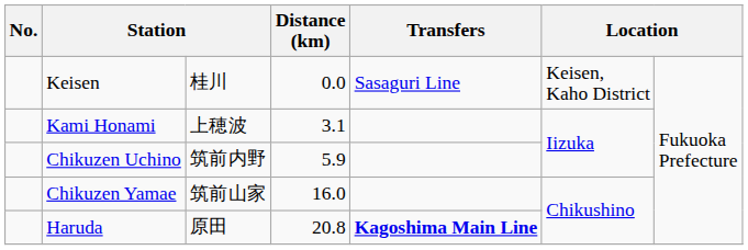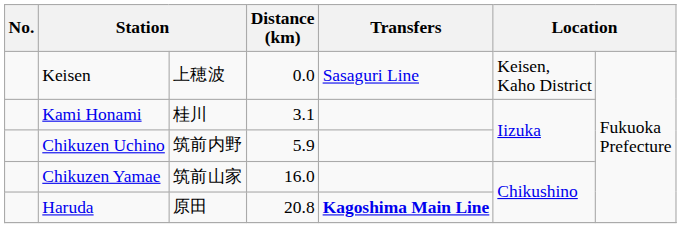 <table class=wikitable>
 <tr>
 <th>No.</th>
 <th colspan="2">Station</th>
 <th>Distance<br>(km)</th>
 <th>Transfers</th>
 <th colspan="2">Location</th>
 </tr>
 <tr>
 <td></td>
 <td>Keisen</td>
-<td>桂川</td>
+<td>上穂波</td>
 <td align="right">0.0</td>
 <td><a href='#'>Sasaguri Line</a></td>
 <td>Keisen,<br>Kaho District</td>
 <td rowspan="5">Fukuoka<br>Prefecture</td>
 </tr>
 <tr>
 <td></td>
 <td><a href='#'>Kami Honami</a></td>
-<td>上穂波</td>
+<td>桂川</td>
 <td align="right">3.1</td>
 <td> </td>
 <td rowspan="2"><a href='#'>Iizuka</a></td>
 </tr>
 <tr>
 <td></td>
 <td><a href='#'>Chikuzen Uchino</a></td>
 <td>筑前内野</td>
 <td align="right">5.9</td>
 <td> </td>
 </tr>
 <tr>
 <td></td>
 <td><a href='#'>Chikuzen Yamae</a></td>
 <td>筑前山家</td>
 <td align="right">16.0</td>
 <td> </td>
 <td rowspan="2"><a href='#'>Chikushino</a></td>
 </tr>
 <tr>
 <td></td>
 <td><a href='#'>Haruda</a></td>
 <td>原田</td>
 <td align="right">20.8</td>
 <td><strong><a href='#'>Kagoshima Main Line</a></strong></td>
 </tr>
 <tr>
 </tr>
 </table>
